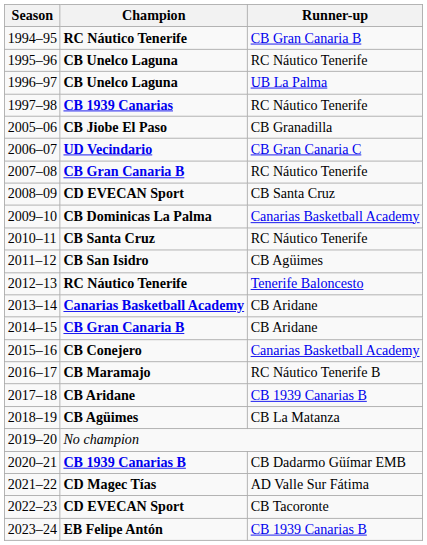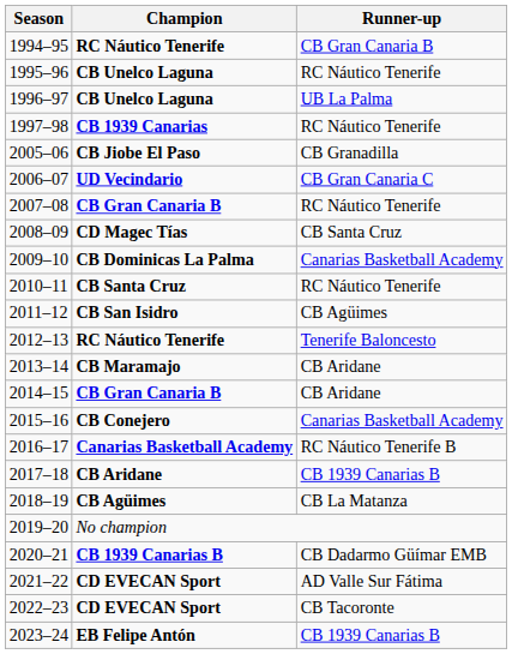 <table class="wikitable">
 <tr>
 <th>Season</th>
 <th>Champion</th>
 <th>Runner-up</th>
 </tr>
 <tr>
 <td>1994–95</td>
 <td><strong>RC Náutico Tenerife</strong></td>
 <td><a href='#'>CB Gran Canaria B</a></td>
 </tr>
 <tr>
 <td>1995–96</td>
 <td><strong>CB Unelco Laguna</strong></td>
 <td>RC Náutico Tenerife</td>
 </tr>
 <tr>
 <td>1996–97</td>
 <td><strong>CB Unelco Laguna</strong></td>
 <td><a href='#'>UB La Palma</a></td>
 </tr>
 <tr>
 <td>1997–98</td>
 <td><strong><a href='#'>CB 1939 Canarias</a></strong></td>
 <td>RC Náutico Tenerife</td>
 </tr>
 <tr>
 <td>2005–06</td>
 <td><strong>CB Jiobe El Paso</strong></td>
 <td>CB Granadilla</td>
 </tr>
 <tr>
 <td>2006–07</td>
 <td><strong><a href='#'>UD Vecindario</a></strong></td>
 <td><a href='#'>CB Gran Canaria C</a></td>
 </tr>
 <tr>
 <td>2007–08</td>
 <td><strong><a href='#'>CB Gran Canaria B</a></strong></td>
 <td>RC Náutico Tenerife</td>
 </tr>
 <tr>
 <td>2008–09</td>
-<td><strong>CD EVECAN Sport</strong></td>
+<td><strong>CD Magec Tías</strong></td>
 <td>CB Santa Cruz</td>
 </tr>
 <tr>
 <td>2009–10</td>
 <td><strong>CB Dominicas La Palma</strong></td>
 <td><a href='#'>Canarias Basketball Academy</a></td>
 </tr>
 <tr>
 <td>2010–11</td>
 <td><strong>CB Santa Cruz</strong></td>
 <td>RC Náutico Tenerife</td>
 </tr>
 <tr>
 <td>2011–12</td>
 <td><strong>CB San Isidro</strong></td>
 <td>CB Agüimes</td>
 </tr>
 <tr>
 <td>2012–13</td>
 <td><strong>RC Náutico Tenerife</strong></td>
 <td><a href='#'>Tenerife Baloncesto</a></td>
 </tr>
 <tr>
 <td>2013–14</td>
-<td><strong><a href='#'>Canarias Basketball Academy</a></strong></td>
+<td><strong>CB Maramajo</strong></td>
 <td>CB Aridane</td>
 </tr>
 <tr>
 <td>2014–15</td>
 <td><strong><a href='#'>CB Gran Canaria B</a></strong></td>
 <td>CB Aridane</td>
 </tr>
 <tr>
 <td>2015–16</td>
 <td><strong>CB Conejero</strong></td>
 <td><a href='#'>Canarias Basketball Academy</a></td>
 </tr>
 <tr>
 <td>2016–17</td>
-<td><strong>CB Maramajo</strong></td>
+<td><strong><a href='#'>Canarias Basketball Academy</a></strong></td>
 <td>RC Náutico Tenerife B</td>
 </tr>
 <tr>
 <td>2017–18</td>
 <td><strong>CB Aridane</strong></td>
 <td><a href='#'>CB 1939 Canarias B</a></td>
 </tr>
 <tr>
 <td>2018–19</td>
 <td><strong>CB Agüimes</strong></td>
 <td>CB La Matanza</td>
 </tr>
 <tr>
 <td>2019–20</td>
 <td colspan="2"><em>No champion</em></td>
 </tr>
 <tr>
 <td>2020–21</td>
 <td><a href='#'><strong>CB 1939 Canarias B</strong></a></td>
 <td>CB Dadarmo Güímar EMB</td>
 </tr>
 <tr>
 <td>2021–22</td>
-<td><strong>CD Magec Tías</strong></td>
+<td><strong>CD EVECAN Sport</strong></td>
 <td>AD Valle Sur Fátima</td>
 </tr>
 <tr>
 <td>2022–23</td>
 <td><strong>CD EVECAN Sport</strong></td>
 <td>CB Tacoronte</td>
 </tr>
 <tr>
 <td>2023–24</td>
 <td><strong>EB Felipe Antón</strong></td>
 <td><a href='#'>CB 1939 Canarias B</a></td>
 </tr>
 </table>
